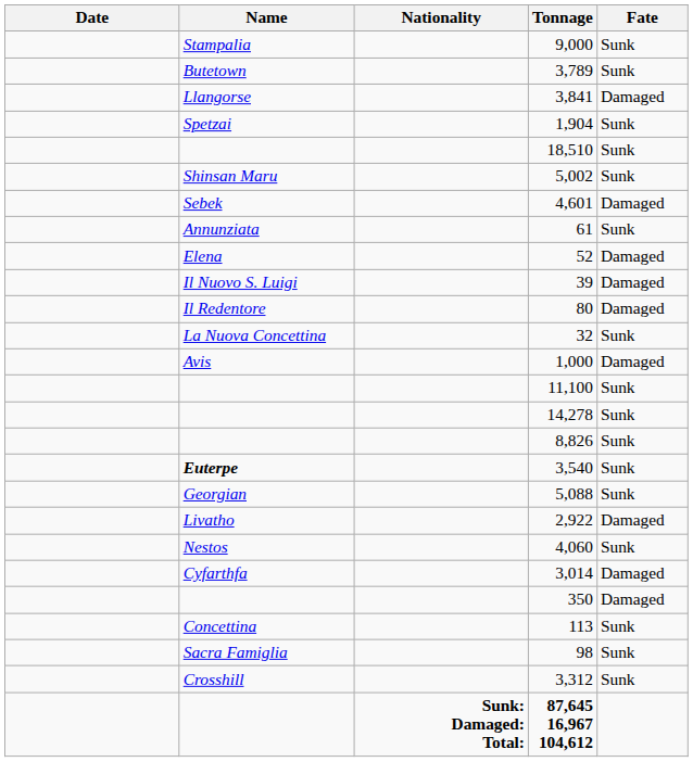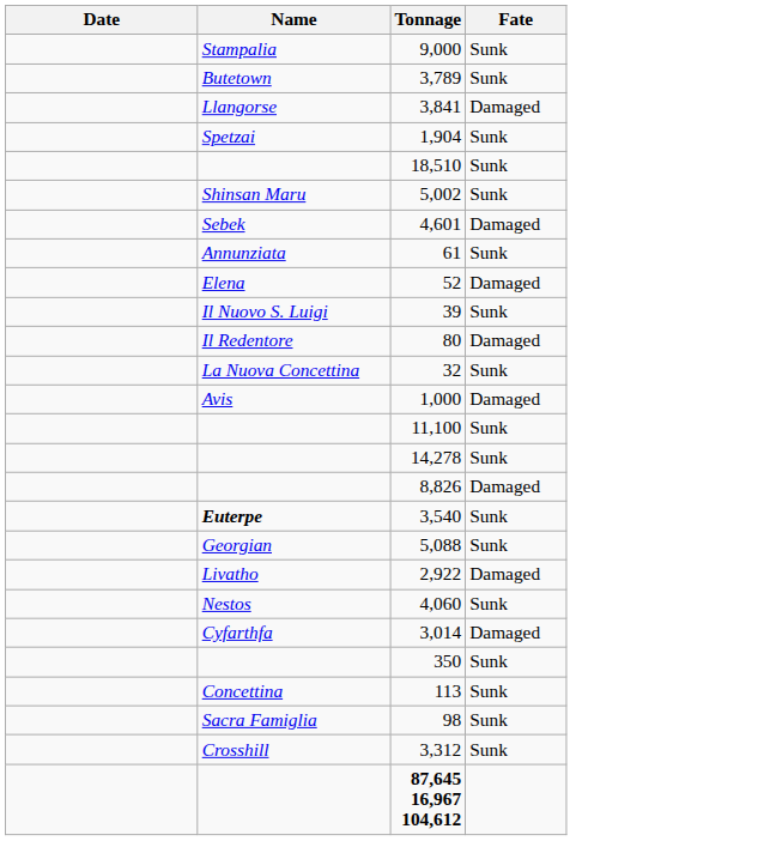 <table class="wikitable sortable">
 <tr>
 <th width="160px">Date</th>
 <th width="160px">Name</th>
-<th width="160px">Nationality</th>
 <th>Tonnage</th>
 <th width="80px">Fate</th>
 </tr>
 <tr>
 <td align="right"></td>
 <td align="left"><a href='#'><em>Stampalia</em></a></td>
-<td align="left"></td>
 <td align="right">9,000</td>
 <td align="left">Sunk</td>
 </tr>
 <tr>
 <td align="right"></td>
 <td align="left"><a href='#'><em>Butetown</em></a></td>
-<td align="left"></td>
 <td align="right">3,789</td>
 <td align="left">Sunk</td>
 </tr>
 <tr>
 <td align="right"></td>
 <td align="left"><a href='#'><em>Llangorse</em></a></td>
-<td align="left"></td>
 <td align="right">3,841</td>
 <td align="left">Damaged</td>
 </tr>
 <tr>
 <td align="right"></td>
 <td align="left"><a href='#'><em>Spetzai</em></a></td>
-<td align="left"></td>
 <td align="right">1,904</td>
 <td align="left">Sunk</td>
 </tr>
 <tr>
 <td align="right"></td>
-<td align="left"></td>
 <td align="left"></td>
 <td align="right">18,510</td>
 <td align="left">Sunk</td>
 </tr>
 <tr>
 <td align="right"></td>
 <td align="left"><a href='#'><em>Shinsan Maru</em></a></td>
-<td align="left"></td>
 <td align="right">5,002</td>
 <td align="left">Sunk</td>
 </tr>
 <tr>
 <td align="right"></td>
 <td align="left"><a href='#'><em>Sebek</em></a></td>
-<td align="left"></td>
 <td align="right">4,601</td>
 <td align="left">Damaged</td>
 </tr>
 <tr>
 <td align="right"></td>
 <td align="left"><a href='#'><em>Annunziata</em></a></td>
-<td align="left"></td>
 <td align="right">61</td>
 <td align="left">Sunk</td>
 </tr>
 <tr>
 <td align="right"></td>
 <td align="left"><a href='#'><em>Elena</em></a></td>
-<td align="left"></td>
 <td align="right">52</td>
 <td align="left">Damaged</td>
 </tr>
 <tr>
 <td align="right"></td>
 <td align="left"><a href='#'><em>Il Nuovo S. Luigi</em></a></td>
-<td align="left"></td>
 <td align="right">39</td>
-<td align="left">Damaged</td>
+<td align="left">Sunk</td>
 </tr>
 <tr>
 <td align="right"></td>
 <td align="left"><a href='#'><em>Il Redentore</em></a></td>
-<td align="left"></td>
 <td align="right">80</td>
 <td align="left">Damaged</td>
 </tr>
 <tr>
 <td align="right"></td>
 <td align="left"><a href='#'><em>La Nuova Concettina</em></a></td>
-<td align="left"></td>
 <td align="right">32</td>
 <td align="left">Sunk</td>
 </tr>
 <tr>
 <td align="right"></td>
 <td align="left"><a href='#'><em>Avis</em></a></td>
-<td align="left"></td>
 <td align="right">1,000</td>
 <td align="left">Damaged</td>
 </tr>
 <tr>
 <td align="right"></td>
-<td align="left"></td>
 <td align="left"></td>
 <td align="right">11,100</td>
 <td align="left">Sunk</td>
 </tr>
 <tr>
 <td align="right"></td>
 <td align="left"></td>
-<td align="left"></td>
 <td align="right">14,278</td>
 <td align="left">Sunk</td>
 </tr>
 <tr>
 <td align="right"></td>
 <td align="left"></td>
-<td align="left"></td>
 <td align="right">8,826</td>
-<td align="left">Sunk</td>
+<td align="left">Damaged</td>
 </tr>
 <tr>
 <td align="right"></td>
 <td align="left"><strong><em>Euterpe</em></strong></td>
-<td align="left"></td>
 <td align="right">3,540</td>
 <td align="left">Sunk</td>
 </tr>
 <tr>
 <td align="right"></td>
 <td align="left"><a href='#'><em>Georgian</em></a></td>
-<td align="left"></td>
 <td align="right">5,088</td>
 <td align="left">Sunk</td>
 </tr>
 <tr>
 <td align="right"></td>
 <td align="left"><a href='#'><em>Livatho</em></a></td>
-<td align="left"></td>
 <td align="right">2,922</td>
 <td align="left">Damaged</td>
 </tr>
 <tr>
 <td align="right"></td>
 <td align="left"><a href='#'><em>Nestos</em></a></td>
-<td align="left"></td>
 <td align="right">4,060</td>
 <td align="left">Sunk</td>
 </tr>
 <tr>
 <td align="right"></td>
 <td align="left"><a href='#'><em>Cyfarthfa</em></a></td>
-<td align="left"></td>
 <td align="right">3,014</td>
 <td align="left">Damaged</td>
 </tr>
 <tr>
 <td align="right"></td>
 <td align="left"></td>
-<td align="left"></td>
 <td align="right">350</td>
-<td align="left">Damaged</td>
+<td align="left">Sunk</td>
 </tr>
 <tr>
 <td align="right"></td>
 <td align="left"><a href='#'><em>Concettina</em></a></td>
-<td align="left"></td>
 <td align="right">113</td>
 <td align="left">Sunk</td>
 </tr>
 <tr>
 <td align="right"></td>
 <td align="left"><a href='#'><em>Sacra Famiglia</em></a></td>
-<td align="left"></td>
 <td align="right">98</td>
 <td align="left">Sunk</td>
 </tr>
 <tr>
 <td align="right"></td>
 <td align="left"><a href='#'><em>Crosshill</em></a></td>
-<td align="left"></td>
 <td align="right">3,312</td>
 <td align="left">Sunk</td>
 </tr>
 <tr>
 <td></td>
 <td></td>
-<td align="right"><strong>Sunk:<br>Damaged:<br>Total:</strong></td>
 <td align="right"><strong>87,645<br>16,967<br>104,612</strong></td>
 <td></td>
 </tr>
 </table>
